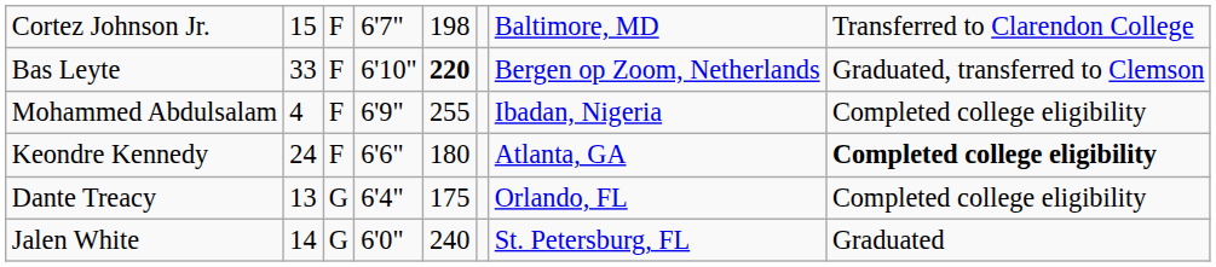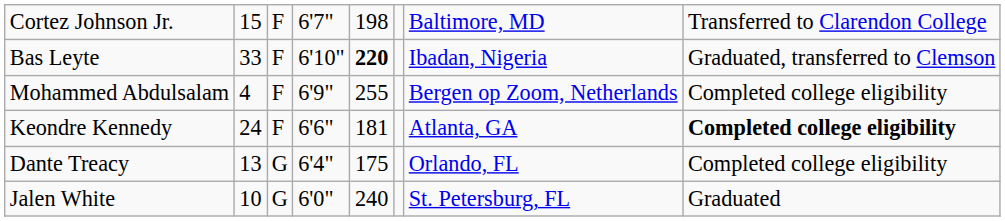 <table class="wikitable sortable" border="1">
 <tr>
 <td>Cortez Johnson Jr.</td>
 <td>15</td>
 <td>F</td>
 <td>6'7"</td>
 <td>198</td>
 <td></td>
 <td><a href='#'>Baltimore, MD</a></td>
 <td>Transferred to <a href='#'>Clarendon College</a></td>
 </tr>
 <tr>
 <td>Bas Leyte</td>
 <td>33</td>
 <td>F</td>
 <td>6'10"</td>
 <td><strong>220</strong></td>
 <td></td>
-<td><a href='#'>Bergen op Zoom, Netherlands</a></td>
+<td><a href='#'>Ibadan, Nigeria</a></td>
 <td>Graduated, transferred to <a href='#'>Clemson</a></td>
 </tr>
 <tr>
 <td>Mohammed Abdulsalam</td>
 <td>4</td>
 <td>F</td>
 <td>6'9"</td>
 <td>255</td>
 <td></td>
-<td><a href='#'>Ibadan, Nigeria</a></td>
+<td><a href='#'>Bergen op Zoom, Netherlands</a></td>
 <td>Completed college eligibility</td>
 </tr>
 <tr>
 <td>Keondre Kennedy</td>
 <td>24</td>
 <td>F</td>
 <td>6'6"</td>
-<td>180</td>
+<td>181</td>
 <td></td>
 <td><a href='#'>Atlanta, GA</a></td>
 <td><strong>Completed college eligibility</strong></td>
 </tr>
 <tr>
 <td>Dante Treacy</td>
 <td>13</td>
 <td>G</td>
 <td>6'4"</td>
 <td>175</td>
 <td></td>
 <td><a href='#'>Orlando, FL</a></td>
 <td>Completed college eligibility</td>
 </tr>
 <tr>
 <td>Jalen White</td>
-<td>14</td>
+<td>10</td>
 <td>G</td>
 <td>6'0"</td>
 <td>240</td>
 <td></td>
 <td><a href='#'>St. Petersburg, FL</a></td>
 <td>Graduated</td>
 </tr>
 </table>
